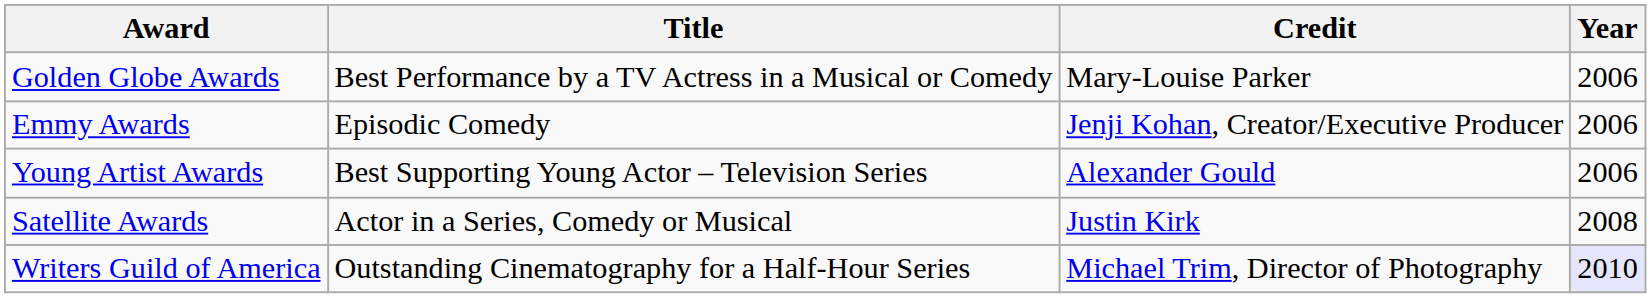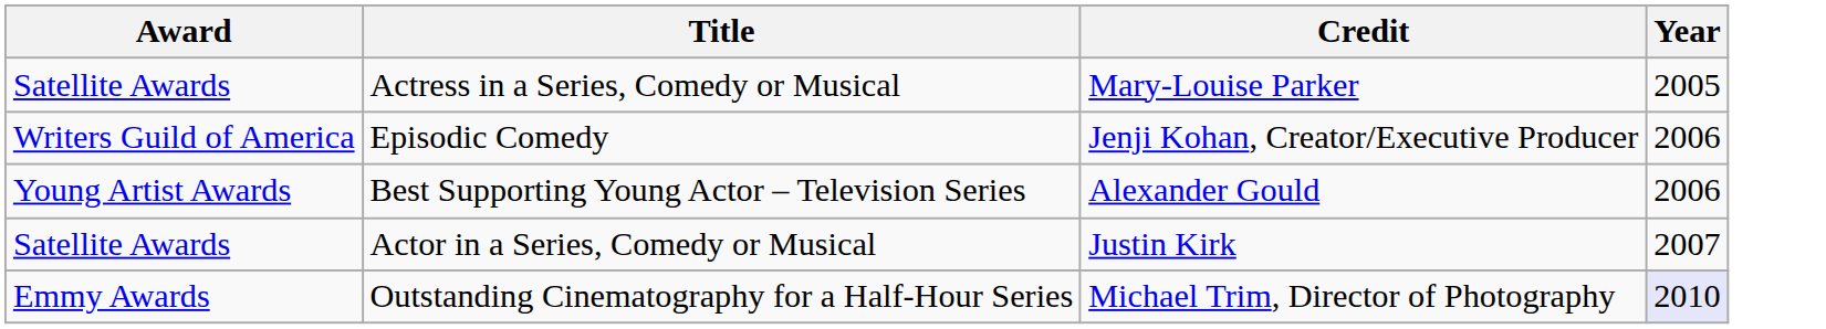 <table class="wikitable">
 <tr>
 <th>Award</th>
 <th>Title</th>
 <th>Credit</th>
 <th>Year</th>
 </tr>
 <tr>
-<td><a href='#'>Golden Globe Awards</a></td>
-<td>Best Performance by a TV Actress in a Musical or Comedy</td>
-<td>Mary-Louise Parker</td>
-<td>2006</td>
+<td><a href='#'>Satellite Awards</a></td>
+<td>Actress in a Series, Comedy or Musical</td>
+<td><a href='#'>Mary-Louise Parker</a></td>
+<td>2005</td>
 </tr>
 <tr>
-<td><a href='#'>Emmy Awards</a></td>
+<td><a href='#'>Writers Guild of America</a></td>
 <td>Episodic Comedy</td>
 <td><a href='#'>Jenji Kohan</a>, Creator/Executive Producer</td>
 <td>2006</td>
 </tr>
 <tr>
 <td><a href='#'>Young Artist Awards</a></td>
 <td>Best Supporting Young Actor – Television Series</td>
 <td><a href='#'>Alexander Gould</a></td>
 <td>2006</td>
 </tr>
 <tr>
 <td><a href='#'>Satellite Awards</a></td>
 <td>Actor in a Series, Comedy or Musical</td>
 <td><a href='#'>Justin Kirk</a></td>
-<td>2008</td>
+<td>2007</td>
 </tr>
 <tr>
-<td><a href='#'>Writers Guild of America</a></td>
+<td><a href='#'>Emmy Awards</a></td>
 <td>Outstanding Cinematography for a Half-Hour Series</td>
 <td><a href='#'>Michael Trim</a>, Director of Photography</td>
 <td style="background: lavender;">2010</td>
 </tr>
 </table>
